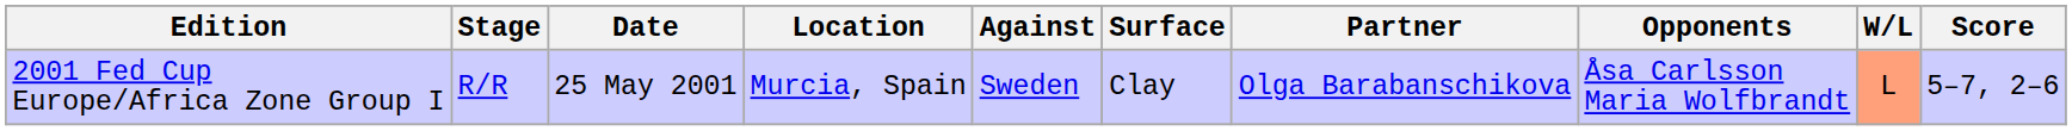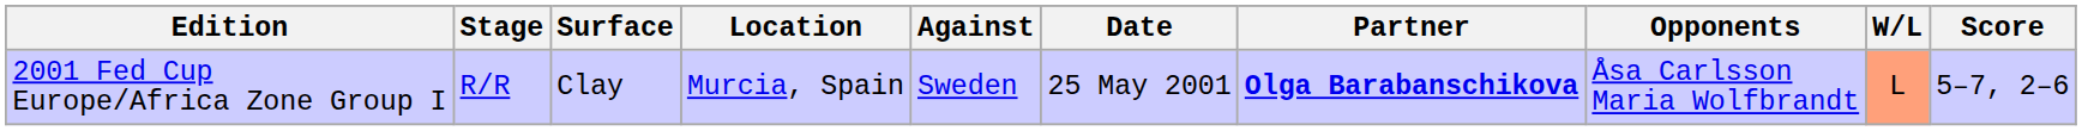 <table class=wikitable style=font-size:97%>
 <tr>
 <th>Edition</th>
 <th>Stage</th>
-<th>Date</th>
+<th>Surface</th>
 <th>Location</th>
 <th>Against</th>
-<th>Surface</th>
+<th>Date</th>
 <th>Partner</th>
 <th>Opponents</th>
 <th>W/L</th>
 <th>Score</th>
 </tr>
 <tr style="background:#ccf;">
 <td rowspan="1"><a href='#'>2001 Fed Cup</a> <br> Europe/Africa Zone Group I</td>
 <td rowspan="1"><a href='#'>R/R</a></td>
-<td>25 May 2001</td>
+<td rowspan="1">Clay</td>
 <td rowspan="1"><a href='#'>Murcia</a>, Spain</td>
 <td> <a href='#'>Sweden</a></td>
-<td rowspan="1">Clay</td>
-<td> <a href='#'>Olga Barabanschikova</a></td>
+<td>25 May 2001</td>
+<td><strong> <a href='#'>Olga Barabanschikova</a></strong></td>
 <td> <a href='#'>Åsa Carlsson</a> <br>  <a href='#'>Maria Wolfbrandt</a></td>
 <td style="text-align:center; background:#ffa07a;">L</td>
 <td>5–7, 2–6</td>
 </tr>
 </table>
